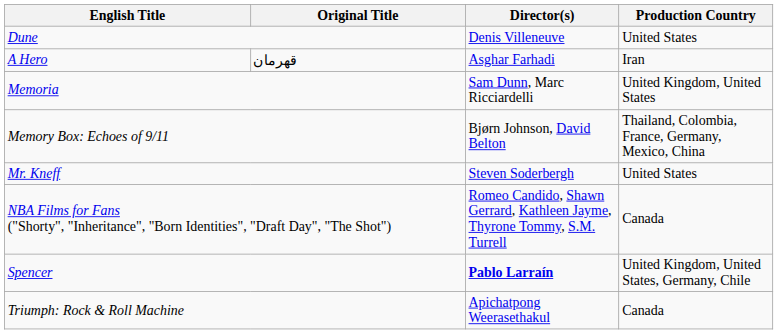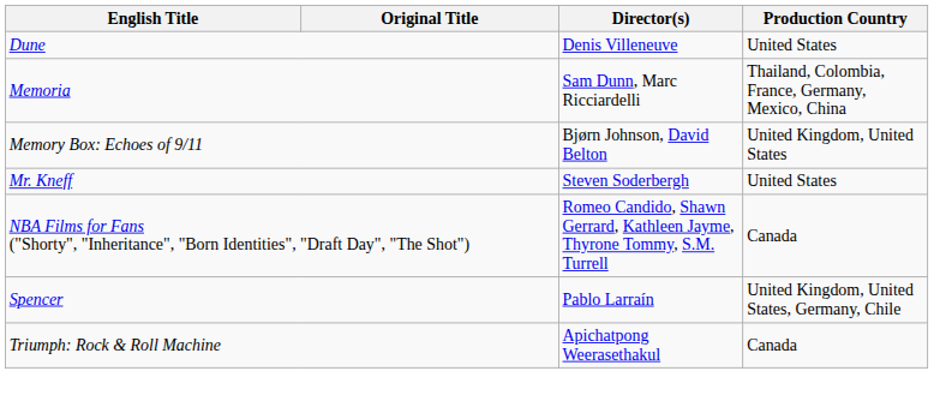 <table class="wikitable" width="100%" cellpadding="5">
 <tr>
 <th scope="col" width="32%">English Title</th>
 <th scope="col" width="28%">Original Title</th>
 <th scope="col" width="20%">Director(s)</th>
 <th scope="col" width="20%">Production Country</th>
 </tr>
 <tr>
 <td colspan=2><em><a href='#'>Dune</a></em></td>
 <td><a href='#'>Denis Villeneuve</a></td>
 <td>United States</td>
 </tr>
 <tr>
-<td><em><a href='#'>A Hero</a></em></td>
-<td>قهرمان</td>
-<td><a href='#'>Asghar Farhadi</a></td>
-<td>Iran</td>
-</tr>
-<tr>
 <td colspan=2><em><a href='#'>Memoria</a></em></td>
 <td><a href='#'>Sam Dunn</a>, Marc Ricciardelli</td>
-<td>United Kingdom, United States</td>
+<td>Thailand, Colombia, France, Germany, Mexico, China</td>
 </tr>
 <tr>
 <td colspan=2><em>Memory Box: Echoes of 9/11</em></td>
 <td>Bjørn Johnson, <a href='#'>David Belton</a></td>
-<td>Thailand, Colombia, France, Germany, Mexico, China</td>
+<td>United Kingdom, United States</td>
 </tr>
 <tr>
 <td colspan=2><em><a href='#'>Mr. Kneff</a></em></td>
 <td><a href='#'>Steven Soderbergh</a></td>
 <td>United States</td>
 </tr>
 <tr>
 <td colspan=2><em><a href='#'>NBA Films for Fans</a></em><br>("Shorty", "Inheritance", "Born Identities", "Draft Day", "The Shot")</td>
 <td><a href='#'>Romeo Candido</a>, <a href='#'>Shawn Gerrard</a>, <a href='#'>Kathleen Jayme</a>, <a href='#'>Thyrone Tommy</a>, <a href='#'>S.M. Turrell</a></td>
 <td>Canada</td>
 </tr>
 <tr>
 <td colspan=2><em><a href='#'>Spencer</a></em></td>
-<td><strong><a href='#'>Pablo Larraín</a></strong></td>
+<td><a href='#'>Pablo Larraín</a></td>
 <td>United Kingdom, United States, Germany, Chile</td>
 </tr>
 <tr>
 <td colspan=2><em>Triumph: Rock & Roll Machine</em></td>
 <td><a href='#'>Apichatpong Weerasethakul</a></td>
 <td>Canada</td>
 </tr>
 </table>
